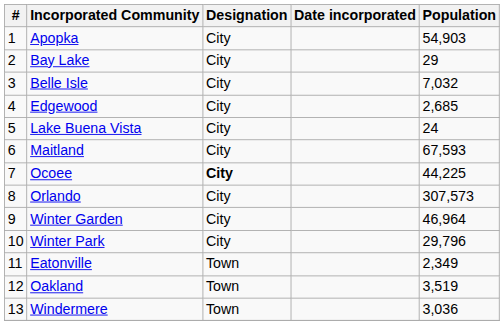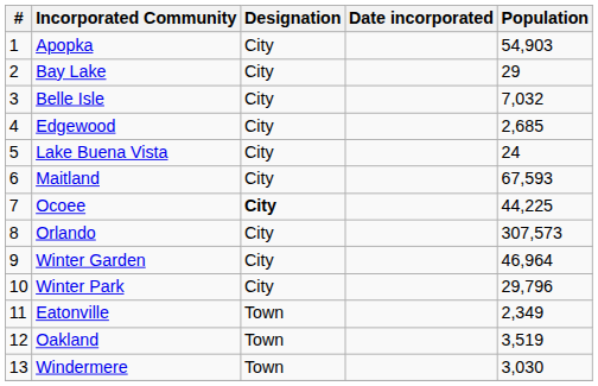 <table class="wikitable sortable">
 <tr>
 <th>#</th>
 <th>Incorporated Community</th>
 <th>Designation</th>
 <th>Date incorporated</th>
 <th>Population</th>
 </tr>
 <tr>
 <td>1</td>
 <td><a href='#'>Apopka</a></td>
 <td>City</td>
 <td></td>
 <td>54,903</td>
 </tr>
 <tr>
 <td>2</td>
 <td><a href='#'>Bay Lake</a></td>
 <td>City</td>
 <td></td>
 <td>29</td>
 </tr>
 <tr>
 <td>3</td>
 <td><a href='#'>Belle Isle</a></td>
 <td>City</td>
 <td></td>
 <td>7,032</td>
 </tr>
 <tr>
 <td>4</td>
 <td><a href='#'>Edgewood</a></td>
 <td>City</td>
 <td></td>
 <td>2,685</td>
 </tr>
 <tr>
 <td>5</td>
 <td><a href='#'>Lake Buena Vista</a></td>
 <td>City</td>
 <td></td>
 <td>24</td>
 </tr>
 <tr>
 <td>6</td>
 <td><a href='#'>Maitland</a></td>
 <td>City</td>
 <td></td>
 <td>67,593</td>
 </tr>
 <tr>
 <td>7</td>
 <td><a href='#'>Ocoee</a></td>
 <td><strong>City</strong></td>
 <td></td>
 <td>44,225</td>
 </tr>
 <tr>
 <td>8</td>
 <td><a href='#'>Orlando</a></td>
 <td>City</td>
 <td></td>
 <td>307,573</td>
 </tr>
 <tr>
 <td>9</td>
 <td><a href='#'>Winter Garden</a></td>
 <td>City</td>
 <td></td>
 <td>46,964</td>
 </tr>
 <tr>
 <td>10</td>
 <td><a href='#'>Winter Park</a></td>
 <td>City</td>
 <td></td>
 <td>29,796</td>
 </tr>
 <tr>
 <td>11</td>
 <td><a href='#'>Eatonville</a></td>
 <td>Town</td>
 <td></td>
 <td>2,349</td>
 </tr>
 <tr>
 <td>12</td>
 <td><a href='#'>Oakland</a></td>
 <td>Town</td>
 <td></td>
 <td>3,519</td>
 </tr>
 <tr>
 <td>13</td>
 <td><a href='#'>Windermere</a></td>
 <td>Town</td>
 <td></td>
-<td>3,036</td>
+<td>3,030</td>
 </tr>
 <tr>
 </tr>
 </table>
